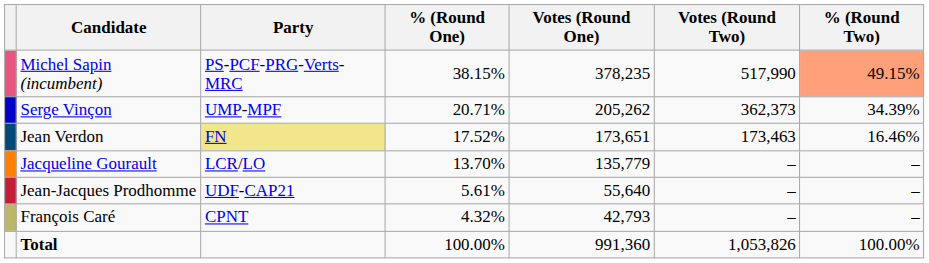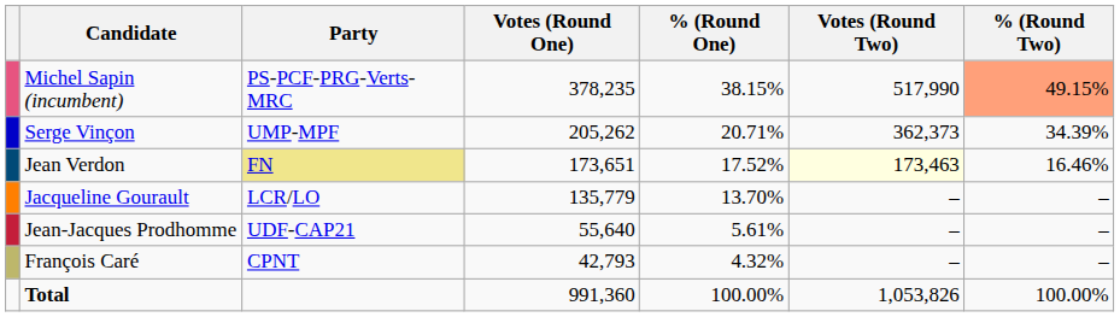 <table class="wikitable" style="text-align:right">
 <tr>
 <th></th>
 <th>Candidate</th>
 <th>Party</th>
+<th>Votes (Round One)</th>
 <th>% (Round One)</th>
-<th>Votes (Round One)</th>
 <th>Votes (Round Two)</th>
 <th>% (Round Two)</th>
 </tr>
 <tr>
 <td bgcolor="#E75480"> </td>
 <td align=left><a href='#'>Michel Sapin</a> <em>(incumbent)</em></td>
 <td align=left><a href='#'>PS</a>-<a href='#'>PCF</a>-<a href='#'>PRG</a>-<a href='#'>Verts</a>-<a href='#'>MRC</a></td>
+<td>378,235</td>
 <td>38.15%</td>
-<td>378,235</td>
 <td>517,990</td>
 <td style="background: lightsalmon;">49.15%</td>
 </tr>
 <tr>
 <td bgcolor="#0000C8"> </td>
 <td align=left><a href='#'>Serge Vinçon</a></td>
 <td align=left><a href='#'>UMP</a>-<a href='#'>MPF</a></td>
+<td>205,262</td>
 <td>20.71%</td>
-<td>205,262</td>
 <td>362,373</td>
 <td>34.39%</td>
 </tr>
 <tr>
 <td bgcolor="#004A77"> </td>
 <td align=left>Jean Verdon</td>
 <td align=left style="background: khaki;"><a href='#'>FN</a></td>
+<td>173,651</td>
 <td>17.52%</td>
-<td>173,651</td>
-<td>173,463</td>
+<td style="background: lightyellow;">173,463</td>
 <td>16.46%</td>
 </tr>
 <tr>
 <td bgcolor="#FF7F00"> </td>
 <td align=left><a href='#'>Jacqueline Gourault</a></td>
 <td align=left><a href='#'>LCR</a>/<a href='#'>LO</a></td>
+<td>135,779</td>
 <td>13.70%</td>
-<td>135,779</td>
 <td>–</td>
 <td>–</td>
 </tr>
 <tr>
 <td bgcolor="#C41E3A"> </td>
 <td align=left>Jean-Jacques Prodhomme</td>
 <td align=left><a href='#'>UDF</a>-<a href='#'>CAP21</a></td>
+<td>55,640</td>
 <td>5.61%</td>
-<td>55,640</td>
 <td>–</td>
 <td>–</td>
 </tr>
 <tr>
 <td bgcolor="#BDB76B"> </td>
 <td align=left>François Caré</td>
 <td align=left><a href='#'>CPNT</a></td>
+<td>42,793</td>
 <td>4.32%</td>
-<td>42,793</td>
 <td>–</td>
 <td>–</td>
 </tr>
 <tr>
 <td></td>
 <td align=left><strong>Total</strong></td>
 <td align=left></td>
+<td>991,360</td>
 <td>100.00%</td>
-<td>991,360</td>
 <td>1,053,826</td>
 <td>100.00%</td>
 </tr>
 </table>
